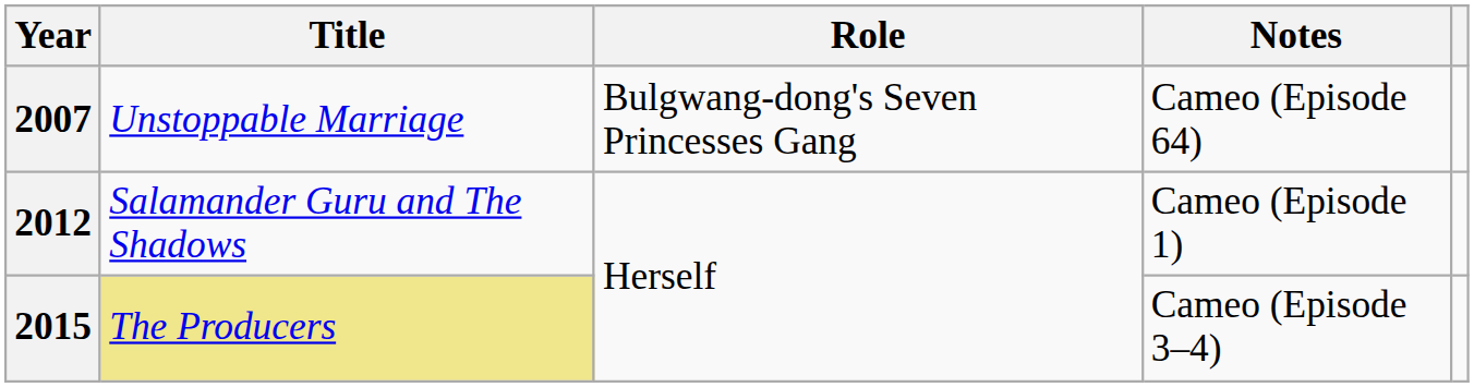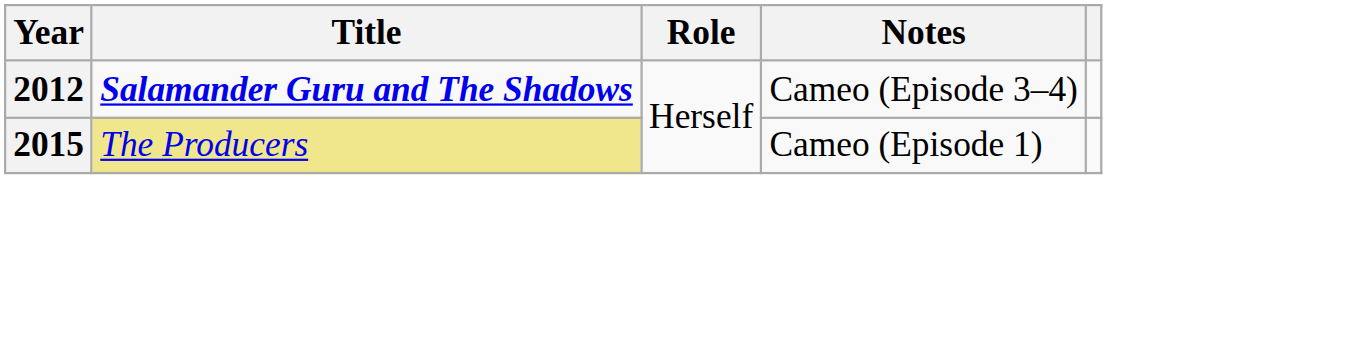 <table class="wikitable plainrowheaders sortable">
 <tr>
 <th scope="col">Year</th>
 <th scope="col">Title</th>
 <th scope="col">Role</th>
 <th scope="col">Notes</th>
 <th scope="col" class="unsortable"></th>
 </tr>
 <tr>
-<th scope="row">2007</th>
-<td><em><a href='#'>Unstoppable Marriage</a></em></td>
-<td>Bulgwang-dong's Seven Princesses Gang</td>
-<td>Cameo (Episode 64)</td>
-<td style="text-align:center"></td>
-</tr>
-<tr>
 <th scope="row">2012</th>
-<td><em><a href='#'>Salamander Guru and The Shadows</a></em></td>
+<td><strong><em><a href='#'>Salamander Guru and The Shadows</a></em></strong></td>
 <td rowspan="2">Herself</td>
-<td>Cameo (Episode 1)</td>
+<td>Cameo (Episode 3–4)</td>
 <td style="text-align:center"></td>
 </tr>
 <tr>
 <th scope="row">2015</th>
 <td style="background: khaki;"><em><a href='#'>The Producers</a></em></td>
-<td>Cameo (Episode 3–4)</td>
+<td>Cameo (Episode 1)</td>
 <td style="text-align:center"></td>
 </tr>
 </table>
